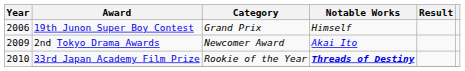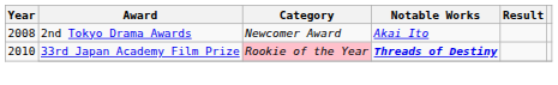 <table class="wikitable">
 <tr>
 <th>Year</th>
 <th>Award</th>
 <th>Category</th>
 <th>Notable Works</th>
 <th>Result</th>
 <th></th>
 </tr>
 <tr>
-<td>2006</td>
-<td><a href='#'>19th Junon Super Boy Contest</a></td>
-<td><em>Grand Prix</em></td>
-<td><em>Himself</em></td>
-<td></td>
-<td></td>
-</tr>
-<tr>
-<td>2009</td>
+<td>2008</td>
 <td>2nd <a href='#'>Tokyo Drama Awards</a></td>
 <td><em>Newcomer Award</em></td>
 <td><em><a href='#'>Akai Ito</a></em></td>
 <td></td>
 <td></td>
 </tr>
 <tr>
 <td rowspan=2>2010</td>
 <td><a href='#'>33rd Japan Academy Film Prize</a></td>
-<td><em>Rookie of the Year</em></td>
+<td style="background: pink;"><em>Rookie of the Year</em></td>
 <td><strong><em><a href='#'>Threads of Destiny</a></em></strong></td>
 <td></td>
 <td></td>
 </tr>
 <tr>
 </tr>
 </table>
